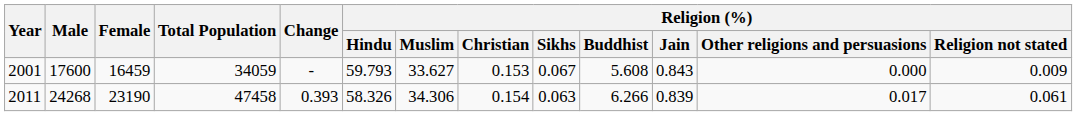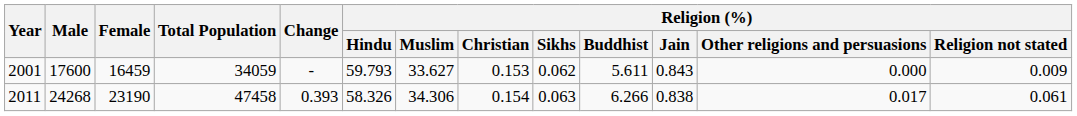 <table class="wikitable">
 <tr>
 <th rowspan="2">Year</th>
 <th rowspan="2">Male</th>
 <th rowspan="2">Female</th>
 <th rowspan="2">Total Population</th>
 <th rowspan="2">Change</th>
 <th colspan="8">Religion (%)</th>
 </tr>
 <tr>
 <th>Hindu</th>
 <th>Muslim</th>
 <th>Christian</th>
 <th>Sikhs</th>
 <th>Buddhist</th>
 <th>Jain</th>
 <th>Other religions and persuasions</th>
 <th>Religion not stated</th>
 </tr>
 <tr>
 <td>2001</td>
 <td style="text-align:right;">17600</td>
 <td style="text-align:right;">16459</td>
 <td style="text-align:right;">34059</td>
 <td style="text-align:center;">-</td>
 <td style="text-align:right;">59.793</td>
 <td style="text-align:right;">33.627</td>
 <td style="text-align:right;">0.153</td>
-<td style="text-align:right;">0.067</td>
-<td style="text-align:right;">5.608</td>
+<td style="text-align:right;">0.062</td>
+<td style="text-align:right;">5.611</td>
 <td style="text-align:right;">0.843</td>
 <td style="text-align:right;">0.000</td>
 <td style="text-align:right;">0.009</td>
 </tr>
 <tr>
 <td>2011</td>
 <td style="text-align:right;">24268</td>
 <td style="text-align:right;">23190</td>
 <td style="text-align:right;">47458</td>
 <td style="text-align:right;">0.393</td>
 <td style="text-align:right;">58.326</td>
 <td style="text-align:right;">34.306</td>
 <td style="text-align:right;">0.154</td>
 <td style="text-align:right;">0.063</td>
 <td style="text-align:right;">6.266</td>
-<td style="text-align:right;">0.839</td>
+<td style="text-align:right;">0.838</td>
 <td style="text-align:right;">0.017</td>
 <td style="text-align:right;">0.061</td>
 </tr>
 </table>
